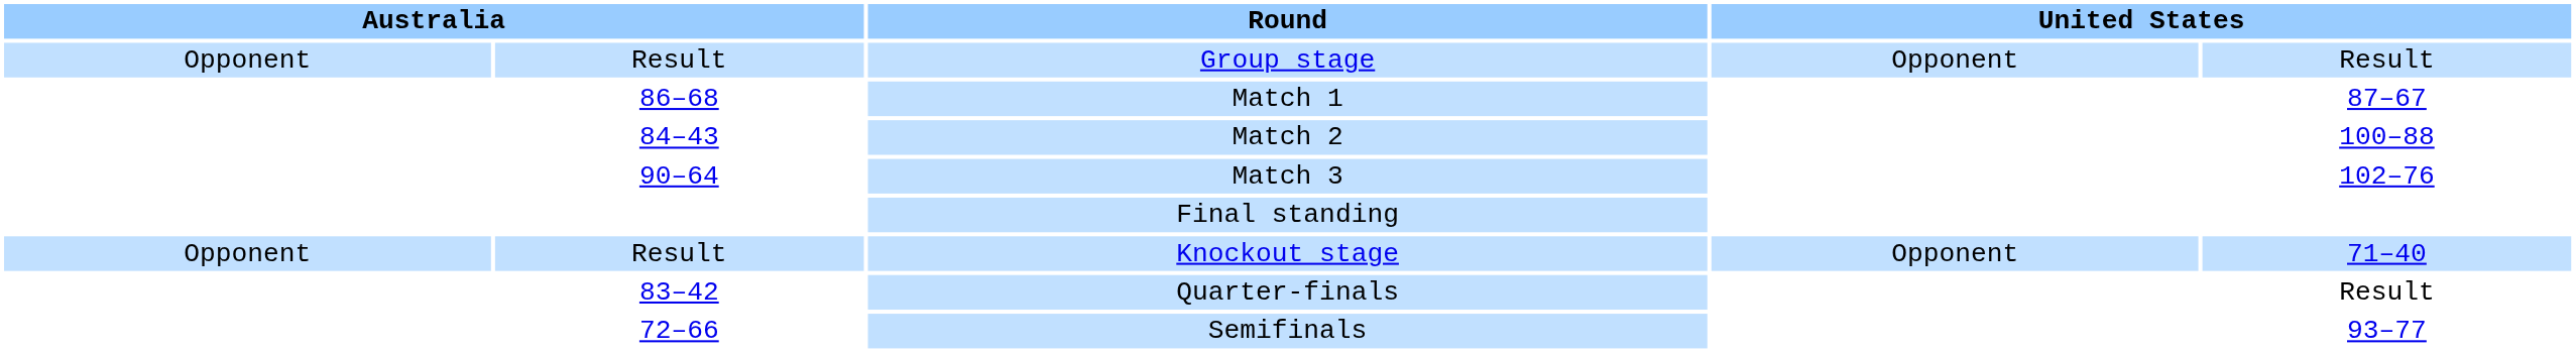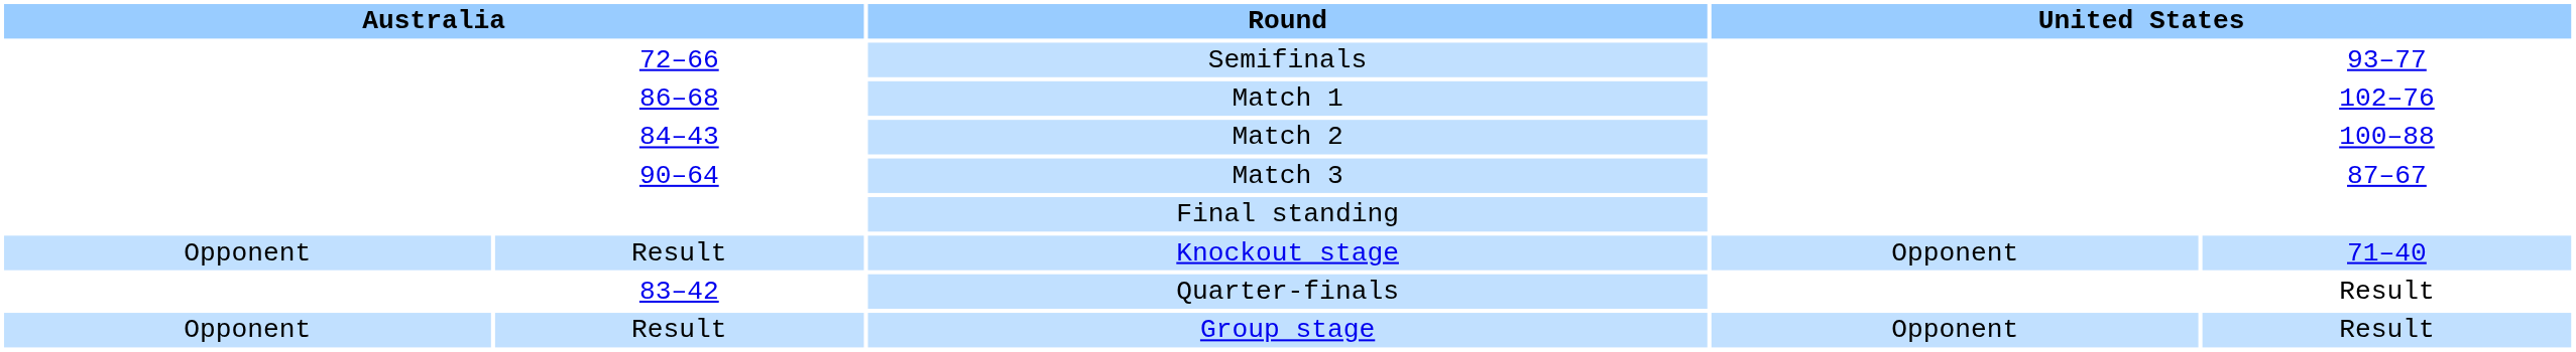 <table style="width:100%; text-align:center;">
 <tr style="vertical-align:top; background:#9cf;">
 <th colspan=2 style="width:1*">Australia</th>
 <th>Round</th>
 <th colspan=2 style="width:1*">United States</th>
 </tr>
-<tr style="vertical-align:top; background:#c1e0ff;">
-<td>Opponent</td>
-<td>Result</td>
-<td><a href='#'>Group stage</a></td>
-<td>Opponent</td>
-<td>Result</td>
+<tr>
+<td align=left></td>
+<td><a href='#'>72–66</a></td>
+<td style="background:#c1e0ff;">Semifinals</td>
+<td align=left></td>
+<td><a href='#'>93–77</a></td>
 </tr>
 <tr>
 <td align=left></td>
 <td><a href='#'>86–68</a></td>
 <td style="background:#c1e0ff;">Match 1</td>
 <td align=left></td>
-<td><a href='#'>87–67</a></td>
+<td><a href='#'>102–76</a></td>
 </tr>
 <tr>
 <td align=left></td>
 <td><a href='#'>84–43</a></td>
 <td style="background:#c1e0ff;">Match 2</td>
 <td align=left></td>
 <td><a href='#'>100–88</a></td>
 </tr>
 <tr>
 <td align=left></td>
 <td><a href='#'>90–64</a></td>
 <td style="background:#c1e0ff;">Match 3</td>
 <td align=left></td>
-<td><a href='#'>102–76</a></td>
+<td><a href='#'>87–67</a></td>
 </tr>
 <tr>
 <td colspan="2" style="text-align:center;"><br></td>
 <td style="background:#c1e0ff;">Final standing</td>
 <td colspan="2" style="text-align:center;"><br></td>
 </tr>
 <tr style="vertical-align:top; background:#c1e0ff;">
 <td>Opponent</td>
 <td>Result</td>
 <td><a href='#'>Knockout stage</a></td>
 <td>Opponent</td>
 <td><a href='#'>71–40</a></td>
 </tr>
 <tr>
 <td align=left></td>
 <td><a href='#'>83–42</a></td>
 <td style="background:#c1e0ff;">Quarter-finals</td>
 <td align=left></td>
 <td>Result</td>
 </tr>
-<tr>
-<td align=left></td>
-<td><a href='#'>72–66</a></td>
-<td style="background:#c1e0ff;">Semifinals</td>
-<td align=left></td>
-<td><a href='#'>93–77</a></td>
+<tr style="vertical-align:top; background:#c1e0ff;">
+<td>Opponent</td>
+<td>Result</td>
+<td><a href='#'>Group stage</a></td>
+<td>Opponent</td>
+<td>Result</td>
 </tr>
 </table>
